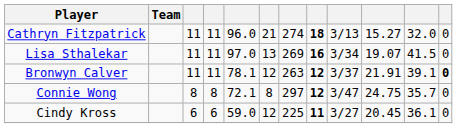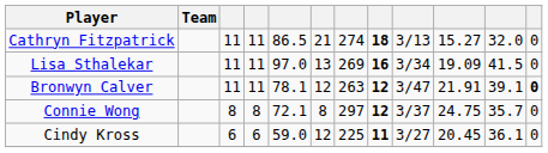 <table class="wikitable sortable" style="text-align:center">
 <tr>
 <th class="unsortable">Player</th>
 <th>Team</th>
 <th></th>
 <th></th>
 <th></th>
 <th></th>
 <th></th>
 <th></th>
 <th></th>
 <th></th>
 <th></th>
 <th></th>
 </tr>
 <tr>
 <td><a href='#'>Cathryn Fitzpatrick</a></td>
 <td style="text-align:left;"></td>
 <td>11</td>
 <td>11</td>
-<td>96.0</td>
+<td>86.5</td>
 <td>21</td>
 <td>274</td>
 <td><strong>18</strong></td>
 <td>3/13</td>
 <td>15.27</td>
 <td>32.0</td>
 <td>0</td>
 </tr>
 <tr>
 <td><a href='#'>Lisa Sthalekar</a></td>
 <td style="text-align:left;"></td>
 <td>11</td>
 <td>11</td>
 <td>97.0</td>
 <td>13</td>
 <td>269</td>
 <td><strong>16</strong></td>
 <td>3/34</td>
-<td>19.07</td>
+<td>19.09</td>
 <td>41.5</td>
 <td>0</td>
 </tr>
 <tr>
 <td><a href='#'>Bronwyn Calver</a></td>
 <td style="text-align:left;"></td>
 <td>11</td>
 <td>11</td>
 <td>78.1</td>
 <td>12</td>
 <td>263</td>
 <td><strong>12</strong></td>
-<td>3/37</td>
+<td>3/47</td>
 <td>21.91</td>
 <td>39.1</td>
 <td><strong>0</strong></td>
 </tr>
 <tr>
 <td><a href='#'>Connie Wong</a></td>
 <td style="text-align:left;"></td>
 <td>8</td>
 <td>8</td>
 <td>72.1</td>
 <td>8</td>
 <td>297</td>
 <td><strong>12</strong></td>
-<td>3/47</td>
+<td>3/37</td>
 <td>24.75</td>
 <td>35.7</td>
 <td>0</td>
 </tr>
 <tr>
 <td>Cindy Kross</td>
 <td style="text-align:left;"></td>
 <td>6</td>
 <td>6</td>
 <td>59.0</td>
 <td>12</td>
 <td>225</td>
 <td><strong>11</strong></td>
 <td>3/27</td>
 <td>20.45</td>
 <td>36.1</td>
 <td>0</td>
 </tr>
 <tr>
 </tr>
 </table>
